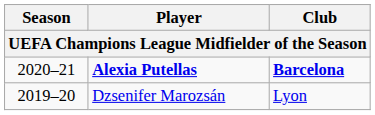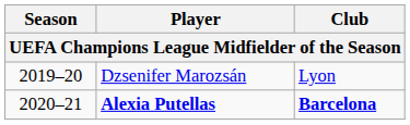 <table class="sortable wikitable">
 <tr>
 <th>Season</th>
 <th>Player</th>
 <th>Club</th>
 </tr>
 <tr>
 <th colspan="3">UEFA Champions League Midfielder of the Season</th>
 </tr>
 <tr>
+<td align="center">2019–20</td>
+<td> <a href='#'>Dzsenifer Marozsán</a></td>
+<td> <a href='#'>Lyon</a></td>
+</tr>
+<tr>
 <td align="center">2020–21</td>
 <td> <strong><a href='#'>Alexia Putellas</a></strong></td>
 <td> <strong><a href='#'>Barcelona</a></strong></td>
 </tr>
-<tr>
-<td align="center">2019–20</td>
-<td> <a href='#'>Dzsenifer Marozsán</a></td>
-<td> <a href='#'>Lyon</a></td>
-</tr>
 </table>
